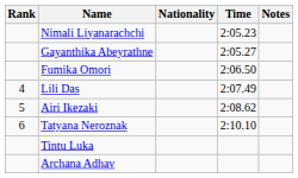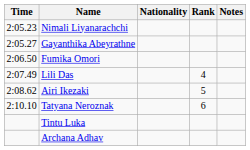 <table class="wikitable sortable" style="text-align:center">
 <tr>
-<th>Rank</th>
+<th>Time</th>
 <th>Name</th>
 <th>Nationality</th>
-<th>Time</th>
+<th>Rank</th>
 <th>Notes</th>
 </tr>
 <tr>
-<td></td>
+<td>2:05.23</td>
 <td align=left><a href='#'>Nimali Liyanarachchi</a></td>
 <td align=left></td>
-<td>2:05.23</td>
+<td></td>
 <td></td>
 </tr>
 <tr>
-<td></td>
+<td>2:05.27</td>
 <td align=left><a href='#'>Gayanthika Abeyrathne</a></td>
 <td align=left></td>
-<td>2:05.27</td>
+<td></td>
 <td></td>
 </tr>
 <tr>
-<td></td>
+<td>2:06.50</td>
 <td align=left><a href='#'>Fumika Omori</a></td>
 <td align=left></td>
-<td>2:06.50</td>
+<td></td>
 <td></td>
 </tr>
 <tr>
-<td>4</td>
+<td>2:07.49</td>
 <td align=left><a href='#'>Lili Das</a></td>
 <td align=left></td>
-<td>2:07.49</td>
+<td>4</td>
 <td></td>
 </tr>
 <tr>
-<td>5</td>
+<td>2:08.62</td>
 <td align=left><a href='#'>Airi Ikezaki</a></td>
 <td align=left></td>
-<td>2:08.62</td>
+<td>5</td>
 <td></td>
 </tr>
 <tr>
-<td>6</td>
+<td>2:10.10</td>
 <td align=left><a href='#'>Tatyana Neroznak</a></td>
 <td align=left></td>
-<td>2:10.10</td>
+<td>6</td>
 <td></td>
 </tr>
 <tr>
 <td></td>
 <td align=left><a href='#'>Tintu Luka</a></td>
 <td align=left></td>
 <td></td>
 <td></td>
 </tr>
 <tr>
 <td></td>
 <td align=left><a href='#'>Archana Adhav</a></td>
 <td align=left></td>
 <td></td>
 <td></td>
 </tr>
 </table>
